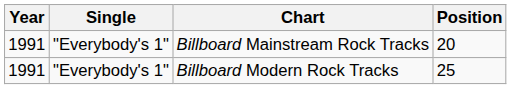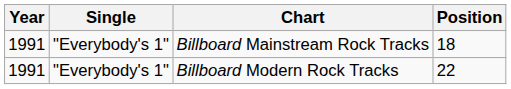 <table class="wikitable">
 <tr>
 <th align="left">Year</th>
 <th align="left">Single</th>
 <th align="left">Chart</th>
 <th align="left">Position</th>
 </tr>
 <tr>
 <td align="left">1991</td>
 <td align="left">"Everybody's 1"</td>
 <td align="left"><em>Billboard</em> Mainstream Rock Tracks</td>
-<td align="left">20</td>
+<td align="left">18</td>
 </tr>
 <tr>
 <td align="left">1991</td>
 <td align="left">"Everybody's 1"</td>
 <td align="left"><em>Billboard</em> Modern Rock Tracks</td>
-<td align="left">25</td>
+<td align="left">22</td>
 </tr>
 </table>
